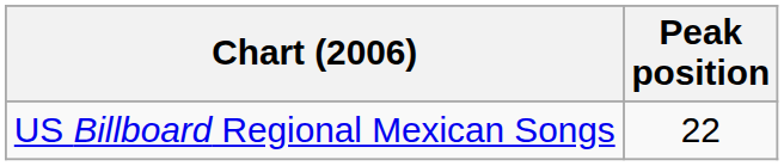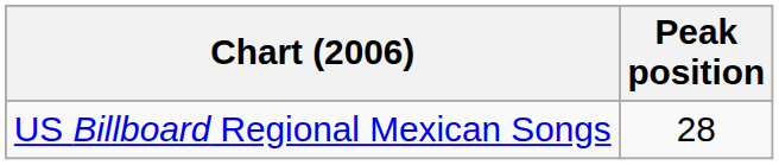 <table class="wikitable sortable">
 <tr>
 <th>Chart (2006)</th>
 <th>Peak<br>position</th>
 </tr>
 <tr>
 <td><a href='#'>US <em>Billboard</em> Regional Mexican Songs</a></td>
-<td style="text-align:center;">22</td>
+<td style="text-align:center;">28</td>
 </tr>
 </table>
